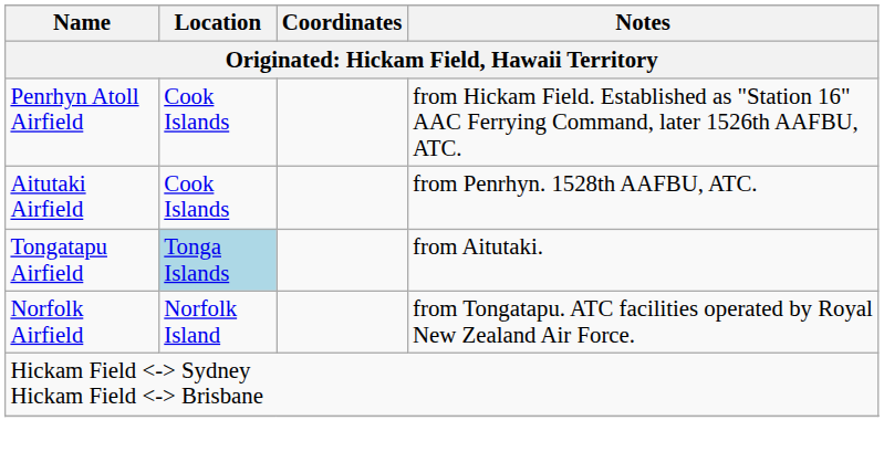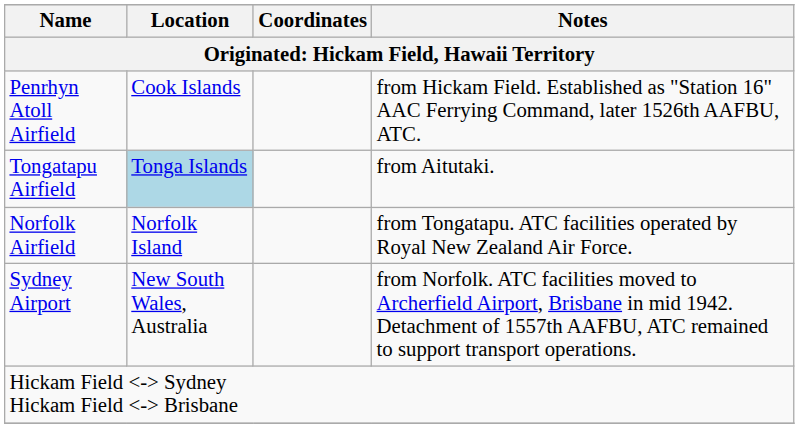 <table class="wikitable">
 <tr>
 </tr>
 <tr>
 <th>Name</th>
 <th>Location</th>
 <th>Coordinates</th>
 <th>Notes</th>
 </tr>
 <tr>
 <th colspan="4">Originated: Hickam Field, Hawaii Territory</th>
 </tr>
 <tr valign="top">
 <td><a href='#'>Penrhyn Atoll Airfield</a></td>
 <td><a href='#'>Cook Islands</a></td>
 <td></td>
 <td> from Hickam Field. Established as "Station 16" AAC Ferrying Command, later 1526th AAFBU, ATC.</td>
 </tr>
 <tr valign="top">
-<td><a href='#'>Aitutaki Airfield</a></td>
-<td><a href='#'>Cook Islands</a></td>
-<td></td>
-<td> from Penrhyn.  1528th AAFBU, ATC.</td>
-</tr>
-<tr valign="top">
 <td><a href='#'>Tongatapu Airfield</a></td>
 <td style="background: lightblue;"><a href='#'>Tonga Islands</a></td>
 <td></td>
 <td> from Aitutaki.</td>
 </tr>
 <tr valign="top">
 <td><a href='#'>Norfolk Airfield</a></td>
 <td><a href='#'>Norfolk Island</a></td>
 <td></td>
 <td> from Tongatapu.  ATC facilities operated by Royal New Zealand Air Force.</td>
 </tr>
+<tr valign="top">
+<td><a href='#'>Sydney Airport</a></td>
+<td><a href='#'>New South Wales</a>, Australia</td>
+<td></td>
+<td> from Norfolk.  ATC facilities moved to <a href='#'>Archerfield Airport</a>, <a href='#'>Brisbane</a> in mid 1942.  Detachment of 1557th AAFBU, ATC remained to support transport operations.</td>
+</tr>
 <tr>
 <td colspan="4">  Hickam Field <-> Sydney<br> Hickam Field <-> Brisbane</td>
 </tr>
 <tr>
 </tr>
 <tr>
 </tr>
 </table>
